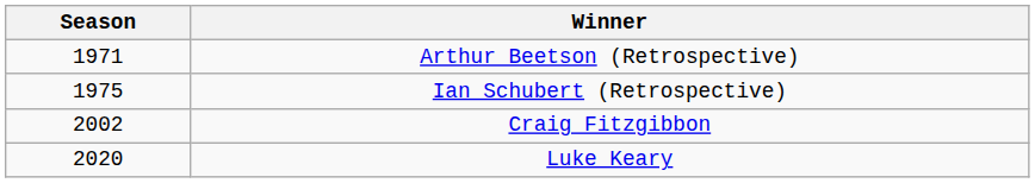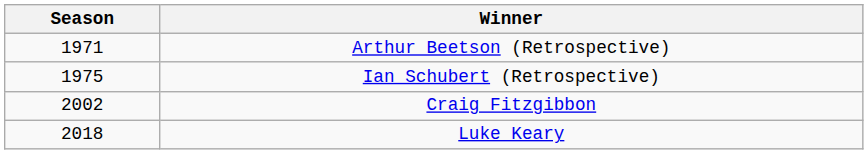 <table class="wikitable" width="50%" style="text-align: center;">
 <tr>
 <th>Season</th>
 <th>Winner</th>
 </tr>
 <tr>
 <td>1971</td>
 <td><a href='#'>Arthur Beetson</a> (Retrospective) </td>
 </tr>
 <tr>
 <td>1975</td>
 <td><a href='#'>Ian Schubert</a> (Retrospective) </td>
 </tr>
 <tr>
 <td>2002</td>
 <td><a href='#'>Craig Fitzgibbon</a></td>
 </tr>
 <tr>
-<td>2020</td>
+<td>2018</td>
 <td><a href='#'>Luke Keary</a></td>
 </tr>
 </table>
